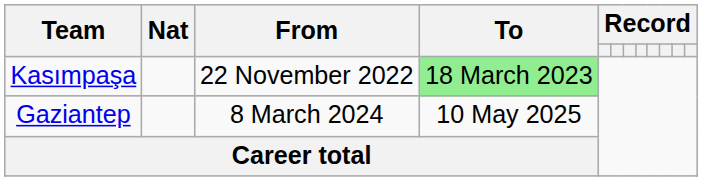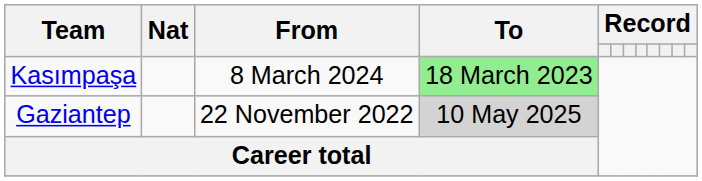 <table class="wikitable" style="text-align: center">
 <tr>
 <th rowspan=2>Team</th>
 <th rowspan=2>Nat</th>
 <th rowspan=2>From</th>
 <th rowspan=2>To</th>
 <th colspan=8>Record</th>
 </tr>
 <tr>
 <th></th>
 <th></th>
 <th></th>
 <th></th>
 <th></th>
 <th></th>
 <th></th>
 <th></th>
 </tr>
 <tr>
 <td><a href='#'>Kasımpaşa</a></td>
 <td></td>
-<td>22 November 2022</td>
+<td>8 March 2024</td>
 <td style="background: lightgreen;">18 March 2023<br></td>
 </tr>
 <tr>
 <td><a href='#'>Gaziantep</a></td>
 <td></td>
-<td>8 March 2024</td>
-<td>10 May 2025<br></td>
+<td>22 November 2022</td>
+<td style="background: lightgrey;">10 May 2025<br></td>
 </tr>
 <tr>
 <th colspan=4>Career total<br></th>
 </tr>
 </table>
